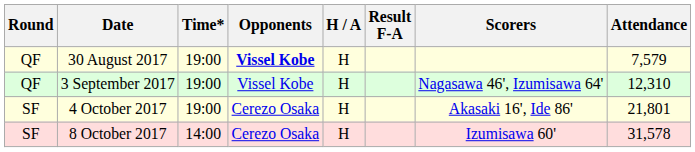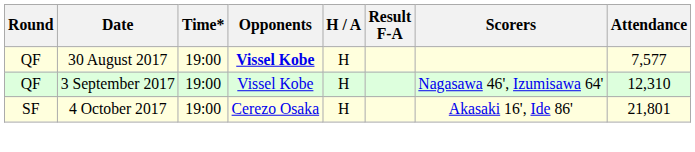 <table class="wikitable" style="text-align:center">
 <tr>
 <th>Round</th>
 <th>Date</th>
 <th>Time*</th>
 <th>Opponents</th>
 <th>H / A</th>
 <th>Result<br>F-A</th>
 <th>Scorers</th>
 <th>Attendance</th>
 </tr>
 <tr bgcolor="#ffffdd">
 <td>QF</td>
 <td>30 August 2017</td>
 <td>19:00</td>
 <td><strong><a href='#'>Vissel Kobe</a></strong></td>
 <td>H</td>
 <td></td>
 <td></td>
-<td>7,579</td>
+<td>7,577</td>
 </tr>
 <tr bgcolor="#ddffdd">
 <td>QF</td>
 <td>3 September 2017</td>
 <td>19:00</td>
 <td><a href='#'>Vissel Kobe</a></td>
 <td>H</td>
 <td></td>
 <td><a href='#'>Nagasawa</a> 46', <a href='#'>Izumisawa</a> 64'</td>
 <td>12,310</td>
 </tr>
 <tr bgcolor="#ffffdd">
 <td>SF</td>
 <td>4 October 2017</td>
 <td>19:00</td>
 <td><a href='#'>Cerezo Osaka</a></td>
 <td>H</td>
 <td></td>
 <td><a href='#'>Akasaki</a> 16', <a href='#'>Ide</a> 86'</td>
 <td>21,801</td>
 </tr>
-<tr bgcolor="#ffdddd">
-<td>SF</td>
-<td>8 October 2017</td>
-<td>14:00</td>
-<td><a href='#'>Cerezo Osaka</a></td>
-<td>H</td>
-<td></td>
-<td><a href='#'>Izumisawa</a> 60'</td>
-<td>31,578</td>
-</tr>
 </table>
